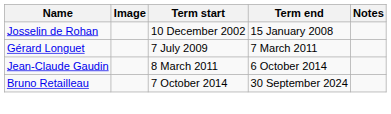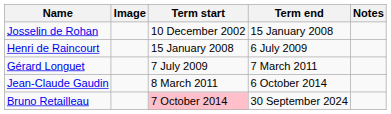 <table class="wikitable" style="font-size:95%;">
 <tr>
 <th>Name</th>
 <th>Image</th>
 <th>Term start</th>
 <th>Term end</th>
 <th>Notes</th>
 </tr>
 <tr>
 <td><a href='#'>Josselin de Rohan</a></td>
 <td></td>
 <td>10 December 2002</td>
 <td>15 January 2008</td>
+<td></td>
+</tr>
+<tr>
+<td><a href='#'>Henri de Raincourt</a></td>
+<td></td>
+<td>15 January 2008</td>
+<td>6 July 2009</td>
 <td></td>
 </tr>
 <tr>
 <td><a href='#'>Gérard Longuet</a></td>
 <td></td>
 <td>7 July 2009</td>
 <td>7 March 2011</td>
 <td></td>
 </tr>
 <tr>
 <td><a href='#'>Jean-Claude Gaudin</a></td>
 <td></td>
 <td>8 March 2011</td>
 <td>6 October 2014</td>
 <td></td>
 </tr>
 <tr>
 <td><a href='#'>Bruno Retailleau</a></td>
 <td></td>
-<td>7 October 2014</td>
+<td style="background: pink;">7 October 2014</td>
 <td>30 September 2024</td>
 <td></td>
 </tr>
 </table>
